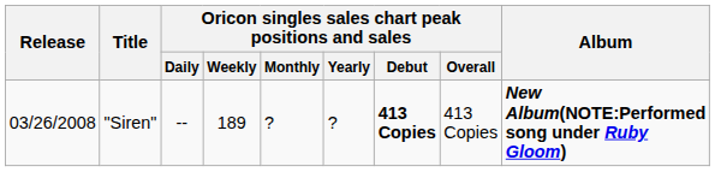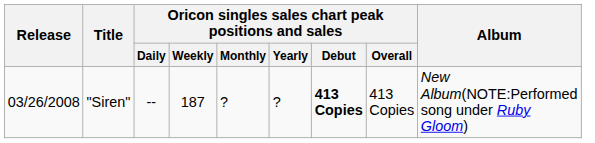 <table class="wikitable">
 <tr>
 <th rowspan="2">Release</th>
 <th rowspan="2">Title</th>
 <th colspan="6">Oricon singles sales chart peak positions and sales</th>
 <th rowspan="2">Album</th>
 </tr>
 <tr>
 <th width="40"><small>Daily</small></th>
 <th width="40"><small>Weekly</small></th>
 <th width="40"><small>Monthly</small></th>
 <th width="40"><small>Yearly</small></th>
 <th width="40"><small>Debut</small></th>
 <th width="40"><small>Overall</small></th>
 </tr>
 <tr>
 <td>03/26/2008</td>
 <td>"Siren"</td>
 <td align="center">--</td>
-<td align="center">189</td>
+<td align="center">187</td>
 <td>?</td>
 <td>?</td>
 <td><strong>413 Copies</strong></td>
 <td>413 Copies</td>
-<td><strong><em>New Album</em>(NOTE:Performed song under <em><a href='#'>Ruby Gloom</a></em>)</strong></td>
+<td><em>New Album</em>(NOTE:Performed song under <em><a href='#'>Ruby Gloom</a></em>)</td>
 </tr>
 </table>
